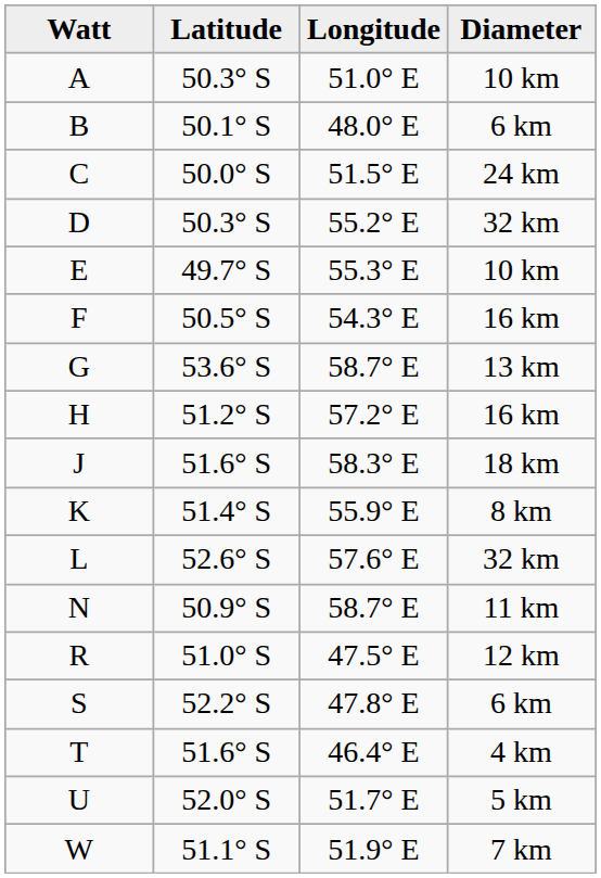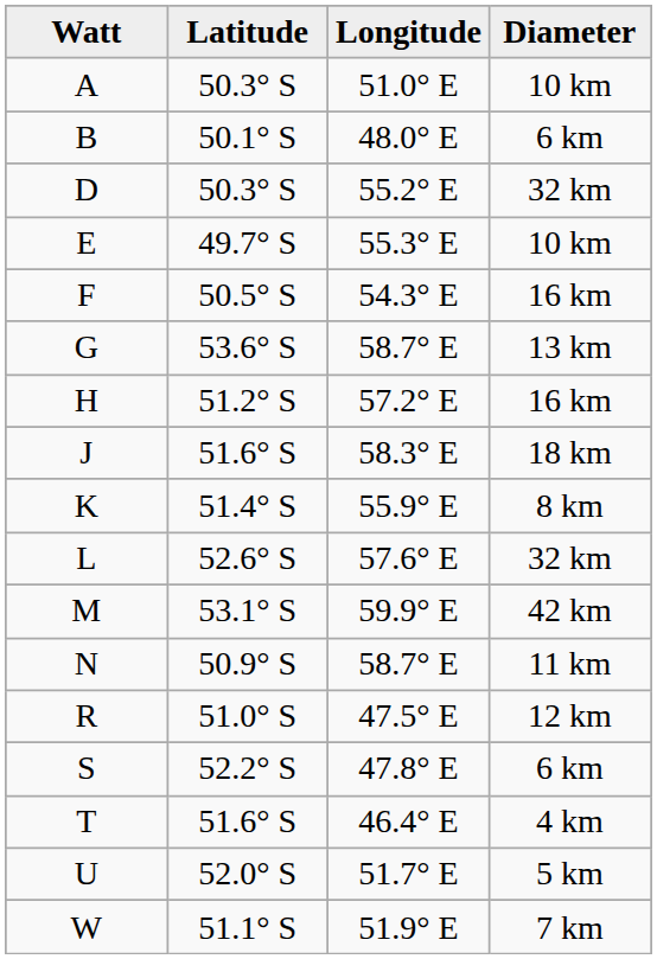 <table class="wikitable">
 <tr>
 <th width="25%" style="background:#eeeeee;">Watt</th>
 <th width="25%" style="background:#eeeeee;">Latitude</th>
 <th width="25%" style="background:#eeeeee;">Longitude</th>
 <th width="25%" style="background:#eeeeee;">Diameter</th>
 </tr>
 <tr>
 <td align="center">A</td>
 <td align="center">50.3° S</td>
 <td align="center">51.0° E</td>
 <td align="center">10 km</td>
 </tr>
 <tr>
 <td align="center">B</td>
 <td align="center">50.1° S</td>
 <td align="center">48.0° E</td>
 <td align="center">6 km</td>
-</tr>
-<tr>
-<td align="center">C</td>
-<td align="center">50.0° S</td>
-<td align="center">51.5° E</td>
-<td align="center">24 km</td>
 </tr>
 <tr>
 <td align="center">D</td>
 <td align="center">50.3° S</td>
 <td align="center">55.2° E</td>
 <td align="center">32 km</td>
 </tr>
 <tr>
 <td align="center">E</td>
 <td align="center">49.7° S</td>
 <td align="center">55.3° E</td>
 <td align="center">10 km</td>
 </tr>
 <tr>
 <td align="center">F</td>
 <td align="center">50.5° S</td>
 <td align="center">54.3° E</td>
 <td align="center">16 km</td>
 </tr>
 <tr>
 <td align="center">G</td>
 <td align="center">53.6° S</td>
 <td align="center">58.7° E</td>
 <td align="center">13 km</td>
 </tr>
 <tr>
 <td align="center">H</td>
 <td align="center">51.2° S</td>
 <td align="center">57.2° E</td>
 <td align="center">16 km</td>
 </tr>
 <tr>
 <td align="center">J</td>
 <td align="center">51.6° S</td>
 <td align="center">58.3° E</td>
 <td align="center">18 km</td>
 </tr>
 <tr>
 <td align="center">K</td>
 <td align="center">51.4° S</td>
 <td align="center">55.9° E</td>
 <td align="center">8 km</td>
 </tr>
 <tr>
 <td align="center">L</td>
 <td align="center">52.6° S</td>
 <td align="center">57.6° E</td>
 <td align="center">32 km</td>
 </tr>
 <tr>
+<td align="center">M</td>
+<td align="center">53.1° S</td>
+<td align="center">59.9° E</td>
+<td align="center">42 km</td>
+</tr>
+<tr>
 <td align="center">N</td>
 <td align="center">50.9° S</td>
 <td align="center">58.7° E</td>
 <td align="center">11 km</td>
 </tr>
 <tr>
 <td align="center">R</td>
 <td align="center">51.0° S</td>
 <td align="center">47.5° E</td>
 <td align="center">12 km</td>
 </tr>
 <tr>
 <td align="center">S</td>
 <td align="center">52.2° S</td>
 <td align="center">47.8° E</td>
 <td align="center">6 km</td>
 </tr>
 <tr>
 <td align="center">T</td>
 <td align="center">51.6° S</td>
 <td align="center">46.4° E</td>
 <td align="center">4 km</td>
 </tr>
 <tr>
 <td align="center">U</td>
 <td align="center">52.0° S</td>
 <td align="center">51.7° E</td>
 <td align="center">5 km</td>
 </tr>
 <tr>
 <td align="center">W</td>
 <td align="center">51.1° S</td>
 <td align="center">51.9° E</td>
 <td align="center">7 km</td>
 </tr>
 </table>
